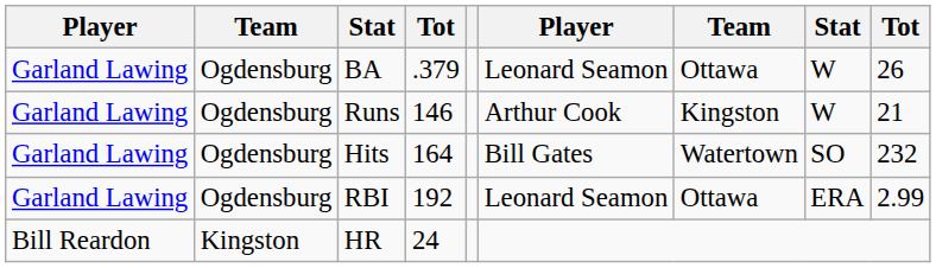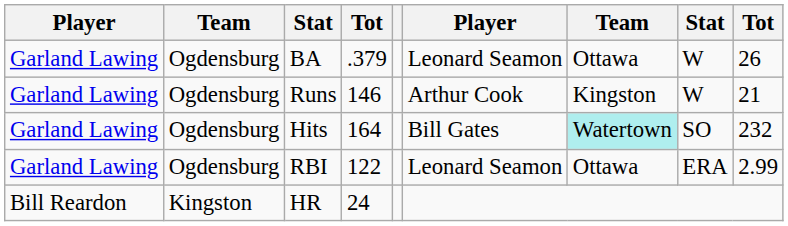 <table class="wikitable">
 <tr>
 <th>Player</th>
 <th>Team</th>
 <th>Stat</th>
 <th>Tot</th>
 <th></th>
 <th>Player</th>
 <th>Team</th>
 <th>Stat</th>
 <th>Tot</th>
 </tr>
 <tr>
 <td><a href='#'>Garland Lawing</a></td>
 <td>Ogdensburg</td>
 <td>BA</td>
 <td>.379</td>
 <td></td>
 <td>Leonard Seamon</td>
 <td>Ottawa</td>
 <td>W</td>
 <td>26</td>
 </tr>
 <tr>
 <td><a href='#'>Garland Lawing</a></td>
 <td>Ogdensburg</td>
 <td>Runs</td>
 <td>146</td>
 <td></td>
 <td>Arthur Cook</td>
 <td>Kingston</td>
 <td>W</td>
 <td>21</td>
 </tr>
 <tr>
 <td><a href='#'>Garland Lawing</a></td>
 <td>Ogdensburg</td>
 <td>Hits</td>
 <td>164</td>
 <td></td>
 <td>Bill Gates</td>
-<td>Watertown</td>
+<td style="background: paleturquoise;">Watertown</td>
 <td>SO</td>
 <td>232</td>
 </tr>
 <tr>
 <td><a href='#'>Garland Lawing</a></td>
 <td>Ogdensburg</td>
 <td>RBI</td>
-<td>192</td>
+<td>122</td>
 <td></td>
 <td>Leonard Seamon</td>
 <td>Ottawa</td>
 <td>ERA</td>
 <td>2.99</td>
 </tr>
 <tr>
 <td>Bill Reardon</td>
 <td>Kingston</td>
 <td>HR</td>
 <td>24</td>
 <td></td>
 </tr>
 </table>
